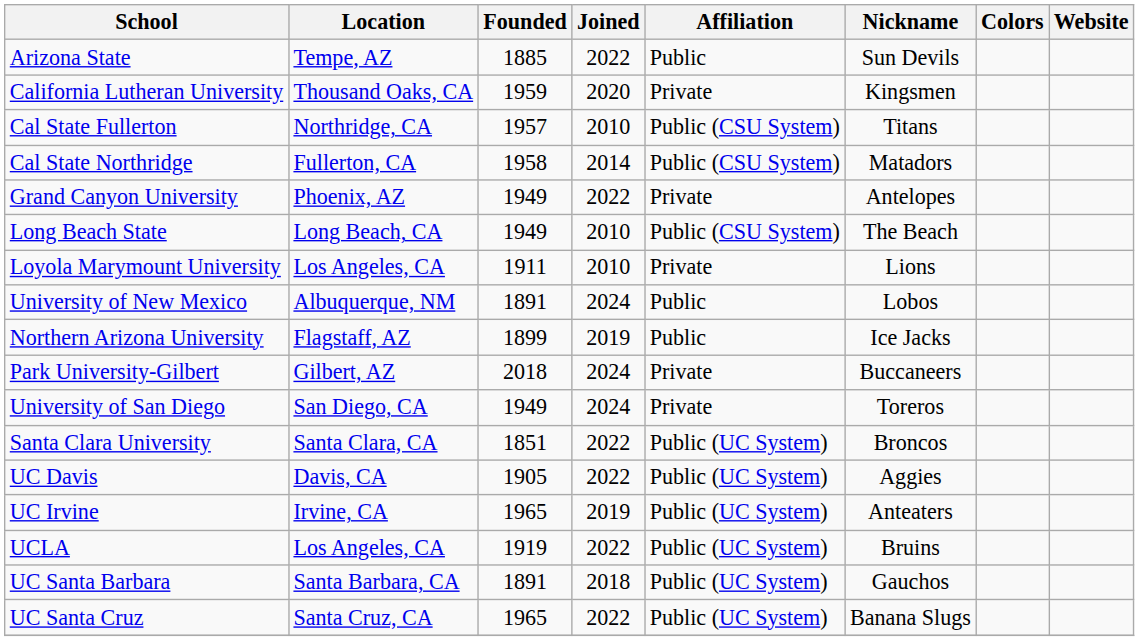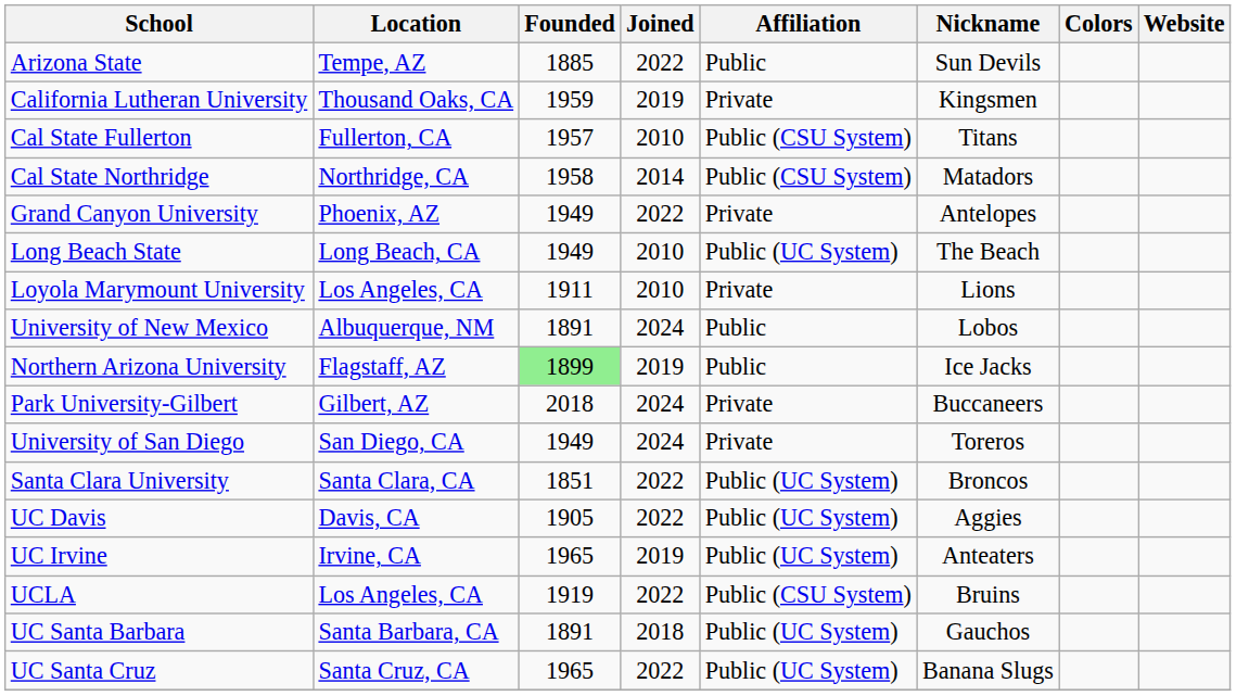 <table class="wikitable sortable">
 <tr>
 <th>School</th>
 <th>Location</th>
 <th>Founded</th>
 <th>Joined</th>
 <th>Affiliation</th>
 <th>Nickname</th>
 <th>Colors</th>
 <th>Website</th>
 </tr>
 <tr>
 <td><a href='#'>Arizona State</a></td>
 <td><a href='#'>Tempe, AZ</a></td>
 <td align=center>1885</td>
 <td align=center>2022</td>
 <td>Public</td>
 <td align=center>Sun Devils</td>
 <td align=center> </td>
 <td align=center></td>
 </tr>
 <tr>
 <td><a href='#'>California Lutheran University</a></td>
 <td><a href='#'>Thousand Oaks, CA</a></td>
 <td align=center>1959</td>
-<td align=center>2020</td>
+<td align=center>2019</td>
 <td>Private</td>
 <td align=center>Kingsmen</td>
 <td align=center> </td>
 <td align=center></td>
 </tr>
 <tr>
 <td><a href='#'>Cal State Fullerton</a></td>
-<td><a href='#'>Northridge, CA</a></td>
+<td><a href='#'>Fullerton, CA</a></td>
 <td align=center>1957</td>
 <td align=center>2010</td>
 <td>Public (<a href='#'>CSU System</a>)</td>
 <td align=center>Titans</td>
 <td align=center> </td>
 <td align=center></td>
 </tr>
 <tr>
 <td><a href='#'>Cal State Northridge</a></td>
-<td><a href='#'>Fullerton, CA</a></td>
+<td><a href='#'>Northridge, CA</a></td>
 <td align=center>1958</td>
 <td align=center>2014</td>
 <td>Public (<a href='#'>CSU System</a>)</td>
 <td align=center>Matadors</td>
 <td align=center> </td>
 <td align=center></td>
 </tr>
 <tr>
 <td><a href='#'>Grand Canyon University</a></td>
 <td><a href='#'>Phoenix, AZ</a></td>
 <td align=center>1949</td>
 <td align=center>2022</td>
 <td>Private</td>
 <td align=center>Antelopes</td>
 <td align=center> </td>
 <td align=center></td>
 </tr>
 <tr>
 <td><a href='#'>Long Beach State</a></td>
 <td><a href='#'>Long Beach, CA</a></td>
 <td align=center>1949</td>
 <td align=center>2010</td>
-<td>Public (<a href='#'>CSU System</a>)</td>
+<td>Public (<a href='#'>UC System</a>)</td>
 <td align=center>The Beach</td>
 <td align=center> </td>
 <td align=center></td>
 </tr>
 <tr>
 <td><a href='#'>Loyola Marymount University</a></td>
 <td><a href='#'>Los Angeles, CA</a></td>
 <td align=center>1911</td>
 <td align=center>2010</td>
 <td>Private</td>
 <td align=center>Lions</td>
 <td align=center> </td>
 <td align=center></td>
 </tr>
 <tr>
 <td><a href='#'>University of New Mexico</a></td>
 <td><a href='#'>Albuquerque, NM</a></td>
 <td align=center>1891</td>
 <td align=center>2024</td>
 <td>Public</td>
 <td align=center>Lobos</td>
 <td align=center> </td>
 <td align=center></td>
 </tr>
 <tr>
 <td><a href='#'>Northern Arizona University</a></td>
 <td><a href='#'>Flagstaff, AZ</a></td>
-<td align=center>1899</td>
+<td align=center style="background: lightgreen;">1899</td>
 <td align=center>2019</td>
 <td>Public</td>
 <td align=center>Ice Jacks</td>
 <td align=center> </td>
 <td align=center></td>
 </tr>
 <tr>
 <td><a href='#'>Park University-Gilbert</a></td>
 <td><a href='#'>Gilbert, AZ</a></td>
 <td align=center>2018</td>
 <td align=center>2024</td>
 <td>Private</td>
 <td align=center>Buccaneers</td>
 <td align=center> </td>
 <td align=center></td>
 </tr>
 <tr>
 <td><a href='#'>University of San Diego</a></td>
 <td><a href='#'>San Diego, CA</a></td>
 <td align=center>1949</td>
 <td align=center>2024</td>
 <td>Private</td>
 <td align=center>Toreros</td>
 <td align=center> </td>
 <td align=center></td>
 </tr>
 <tr>
 <td><a href='#'>Santa Clara University</a></td>
 <td><a href='#'>Santa Clara, CA</a></td>
 <td align=center>1851</td>
 <td align=center>2022</td>
 <td>Public (<a href='#'>UC System</a>)</td>
 <td align=center>Broncos</td>
 <td align=center> </td>
 <td align=center></td>
 </tr>
 <tr>
 <td><a href='#'>UC Davis</a></td>
 <td><a href='#'>Davis, CA</a></td>
 <td align=center>1905</td>
 <td align=center>2022</td>
 <td>Public (<a href='#'>UC System</a>)</td>
 <td align=center>Aggies</td>
 <td align=center> </td>
 <td align=center></td>
 </tr>
 <tr>
 <td><a href='#'>UC Irvine</a></td>
 <td><a href='#'>Irvine, CA</a></td>
 <td align=center>1965</td>
 <td align=center>2019</td>
 <td>Public (<a href='#'>UC System</a>)</td>
 <td align=center>Anteaters</td>
 <td align=center> </td>
 <td align=center></td>
 </tr>
 <tr>
 <td><a href='#'>UCLA</a></td>
 <td><a href='#'>Los Angeles, CA</a></td>
 <td align=center>1919</td>
 <td align=center>2022</td>
-<td>Public (<a href='#'>UC System</a>)</td>
+<td>Public (<a href='#'>CSU System</a>)</td>
 <td align=center>Bruins</td>
 <td align=center> </td>
 <td align=center></td>
 </tr>
 <tr>
 <td><a href='#'>UC Santa Barbara</a></td>
 <td><a href='#'>Santa Barbara, CA</a></td>
 <td align=center>1891</td>
 <td align=center>2018</td>
 <td>Public (<a href='#'>UC System</a>)</td>
 <td align=center>Gauchos</td>
 <td align=center> </td>
 <td align=center></td>
 </tr>
 <tr>
 <td><a href='#'>UC Santa Cruz</a></td>
 <td><a href='#'>Santa Cruz, CA</a></td>
 <td align=center>1965</td>
 <td align=center>2022</td>
 <td>Public (<a href='#'>UC System</a>)</td>
 <td align=center>Banana Slugs</td>
 <td align=center> </td>
 <td align=center></td>
 </tr>
 <tr>
 </tr>
 </table>
